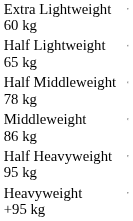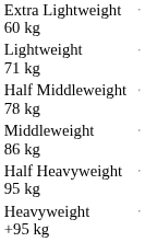 <table>
 <tr valign="top">
 <td>Extra Lightweight <br> 60 kg <br> </td>
 <td></td>
 <td></td>
 <td> <hr> </td>
 </tr>
 <tr valign="top">
-<td>Half Lightweight <br> 65 kg <br> </td>
+<td>Lightweight <br> 71 kg <br> </td>
 <td></td>
 <td></td>
 <td> <hr> </td>
 </tr>
 <tr valign="top">
 <td>Half Middleweight <br> 78 kg <br> </td>
 <td></td>
 <td></td>
 <td> <hr> </td>
 </tr>
 <tr valign="top">
 <td>Middleweight <br> 86 kg <br> </td>
 <td></td>
 <td></td>
 <td> <hr> </td>
 </tr>
 <tr valign="top">
 <td>Half Heavyweight <br> 95 kg <br> </td>
 <td></td>
 <td></td>
 <td> <hr> </td>
 </tr>
 <tr valign="top">
 <td>Heavyweight <br> +95 kg <br> </td>
 <td></td>
 <td></td>
 <td> <hr> </td>
 </tr>
 </table>
